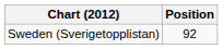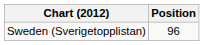 <table class="wikitable">
 <tr>
 <th>Chart (2012)</th>
 <th>Position</th>
 </tr>
 <tr>
 <td>Sweden (Sverigetopplistan)</td>
-<td style="text-align:center;">92</td>
+<td style="text-align:center;">96</td>
 </tr>
 </table>
